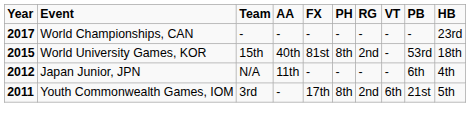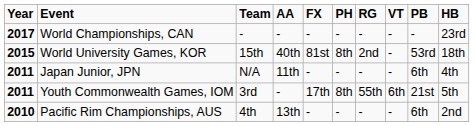 <table class="wikitable">
 <tr>
 <td><strong>Year</strong></td>
 <td><strong>Event</strong></td>
 <td><strong>Team</strong></td>
 <td><strong>AA</strong></td>
 <td><strong>FX</strong></td>
 <td><strong>PH</strong></td>
 <td><strong>RG</strong></td>
 <td><strong>VT</strong></td>
 <td><strong>PB</strong></td>
 <td><strong>HB</strong></td>
 </tr>
 <tr>
 <td><strong>2017</strong></td>
 <td>World Championships, CAN</td>
 <td>-</td>
 <td>-</td>
 <td>-</td>
 <td>-</td>
 <td>-</td>
 <td>-</td>
 <td>-</td>
 <td>23rd</td>
 </tr>
 <tr>
 <td><strong>2015</strong></td>
 <td>World University Games, KOR</td>
 <td>15th</td>
 <td>40th</td>
 <td>81st</td>
 <td>8th</td>
 <td>2nd</td>
 <td>-</td>
 <td>53rd</td>
 <td>18th</td>
 </tr>
 <tr>
-<td><strong>2012</strong></td>
+<td><strong>2011</strong></td>
 <td>Japan Junior, JPN</td>
 <td>N/A</td>
 <td>11th</td>
 <td>-</td>
 <td>-</td>
 <td>-</td>
 <td>-</td>
 <td>6th</td>
 <td>4th</td>
 </tr>
 <tr>
 <td><strong>2011</strong></td>
 <td>Youth Commonwealth Games, IOM</td>
 <td>3rd</td>
 <td>-</td>
 <td>17th</td>
 <td>8th</td>
-<td>2nd</td>
+<td>55th</td>
 <td>6th</td>
 <td>21st</td>
 <td>5th</td>
 </tr>
+<tr>
+<td><strong>2010</strong></td>
+<td>Pacific Rim Championships, AUS</td>
+<td>4th</td>
+<td>13th</td>
+<td>-</td>
+<td>-</td>
+<td>-</td>
+<td>-</td>
+<td>6th</td>
+<td>2nd</td>
+</tr>
 </table>
